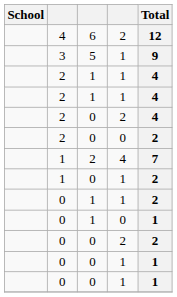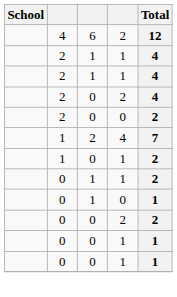 <table class=wikitable style="text-align:center;">
 <tr>
 <th>School</th>
 <th width="30px"></th>
 <th width="30px"></th>
 <th width="30px"></th>
 <th>Total</th>
 </tr>
 <tr>
 <td align=left></td>
 <td>4</td>
 <td>6</td>
 <td>2</td>
 <th>12</th>
-</tr>
-<tr>
-<td align=left></td>
-<td>3</td>
-<td>5</td>
-<td>1</td>
-<th>9</th>
 </tr>
 <tr>
 <td align="left"></td>
 <td>2</td>
 <td>1</td>
 <td>1</td>
 <th>4</th>
 </tr>
 <tr>
 <td align="left"></td>
 <td>2</td>
 <td>1</td>
 <td>1</td>
 <th>4</th>
 </tr>
 <tr>
 <td align="left"></td>
 <td>2</td>
 <td>0</td>
 <td>2</td>
 <th>4</th>
 </tr>
 <tr>
 <td align="left"></td>
 <td>2</td>
 <td>0</td>
 <td>0</td>
 <th>2</th>
 </tr>
 <tr>
 <td align=left></td>
 <td>1</td>
 <td>2</td>
 <td>4</td>
 <th>7</th>
 </tr>
 <tr>
 <td align=left></td>
 <td>1</td>
 <td>0</td>
 <td>1</td>
 <th>2</th>
 </tr>
 <tr>
 <td align=left></td>
 <td>0</td>
 <td>1</td>
 <td>1</td>
 <th>2</th>
 </tr>
 <tr>
 <td align="left"></td>
 <td>0</td>
 <td>1</td>
 <td>0</td>
 <th>1</th>
 </tr>
 <tr>
 <td align=left></td>
 <td>0</td>
 <td>0</td>
 <td>2</td>
 <th>2</th>
 </tr>
 <tr>
 <td align=left></td>
 <td>0</td>
 <td>0</td>
 <td>1</td>
 <th>1</th>
 </tr>
 <tr>
 <td align=left></td>
 <td>0</td>
 <td>0</td>
 <td>1</td>
 <th>1</th>
 </tr>
 <tr>
 </tr>
 </table>
